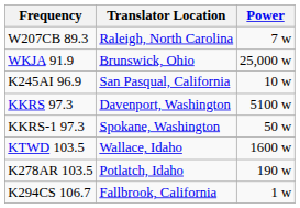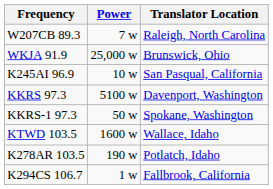 <table class="wikitable">
 <tr>
 <th>Frequency</th>
+<th><a href='#'>Power</a></th>
 <th>Translator Location</th>
-<th><a href='#'>Power</a></th>
 </tr>
 <tr>
 <td>W207CB 89.3</td>
+<td align="right">7 w</td>
 <td><a href='#'>Raleigh, North Carolina</a></td>
-<td align="right">7 w</td>
 </tr>
 <tr>
 <td><a href='#'>WKJA</a> 91.9</td>
+<td align="right">25,000 w</td>
 <td><a href='#'>Brunswick, Ohio</a></td>
-<td align="right">25,000 w</td>
 </tr>
 <tr>
 <td>K245AI 96.9</td>
+<td align="right">10 w</td>
 <td><a href='#'>San Pasqual, California</a></td>
-<td align="right">10 w</td>
 </tr>
 <tr>
 <td><a href='#'>KKRS</a> 97.3</td>
+<td align="right">5100 w</td>
 <td><a href='#'>Davenport, Washington</a></td>
-<td align="right">5100 w</td>
 </tr>
 <tr>
 <td>KKRS-1 97.3</td>
+<td align="right">50 w</td>
 <td><a href='#'>Spokane, Washington</a></td>
-<td align="right">50 w</td>
 </tr>
 <tr>
 <td><a href='#'>KTWD</a> 103.5</td>
+<td align="right">1600 w</td>
 <td><a href='#'>Wallace, Idaho</a></td>
-<td align="right">1600 w</td>
 </tr>
 <tr>
 <td>K278AR 103.5</td>
+<td align="right">190 w</td>
 <td><a href='#'>Potlatch, Idaho</a></td>
-<td align="right">190 w</td>
 </tr>
 <tr>
 <td>K294CS 106.7</td>
+<td align="right">1 w</td>
 <td><a href='#'>Fallbrook, California</a></td>
-<td align="right">1 w</td>
 </tr>
 </table>
